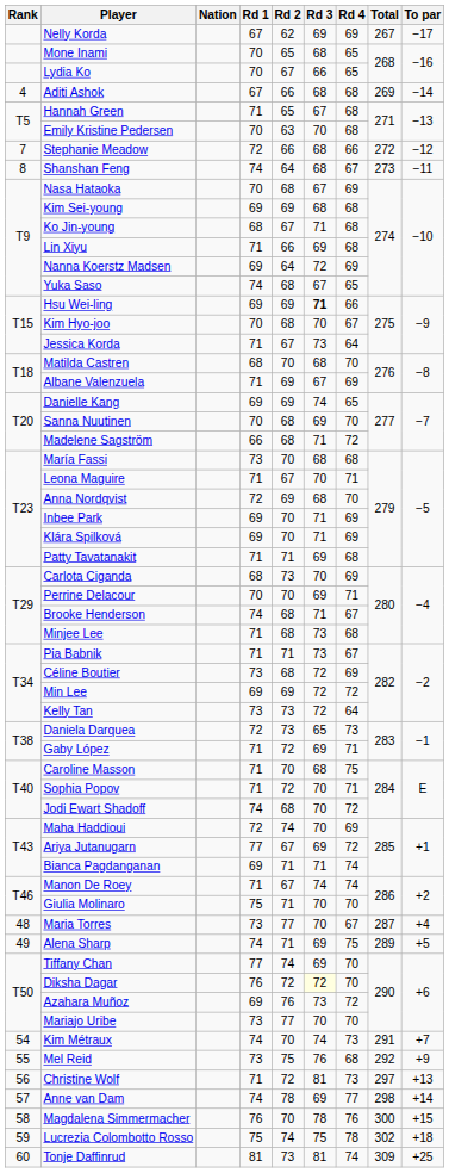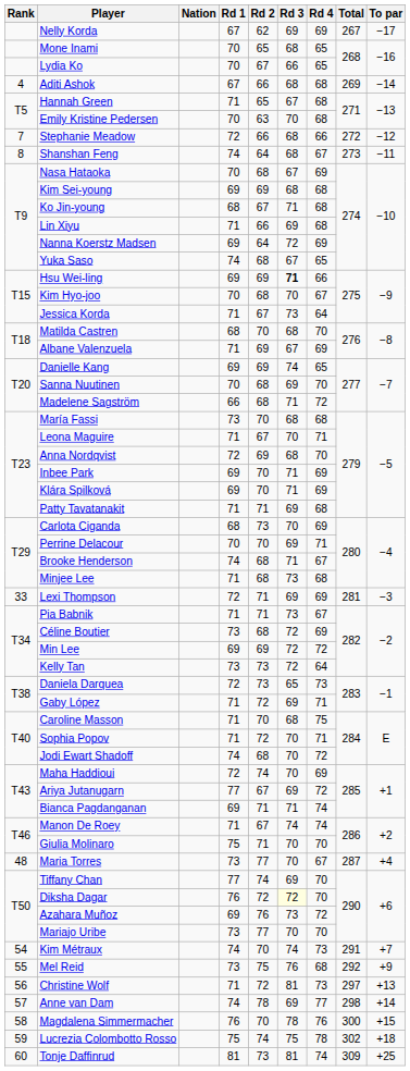 <table class="wikitable sortable" style="text-align:center">
 <tr>
 <th class=unsortable>Rank</th>
 <th>Player</th>
 <th>Nation</th>
 <th>Rd 1</th>
 <th>Rd 2</th>
 <th>Rd 3</th>
 <th>Rd 4</th>
 <th>Total</th>
 <th class=unsortable>To par</th>
 </tr>
 <tr>
 <td></td>
 <td align=left><a href='#'>Nelly Korda</a></td>
 <td align=left></td>
 <td>67</td>
 <td>62</td>
 <td>69</td>
 <td>69</td>
 <td>267</td>
 <td>−17</td>
 </tr>
 <tr>
 <td></td>
 <td align=left><a href='#'>Mone Inami</a></td>
 <td align=left></td>
 <td>70</td>
 <td>65</td>
 <td>68</td>
 <td>65</td>
 <td rowspan=2>268</td>
 <td rowspan=2>−16</td>
 </tr>
 <tr>
 <td></td>
 <td align=left><a href='#'>Lydia Ko</a></td>
 <td align=left></td>
 <td>70</td>
 <td>67</td>
 <td>66</td>
 <td>65</td>
 </tr>
 <tr>
 <td>4</td>
 <td align=left><a href='#'>Aditi Ashok</a></td>
 <td align=left></td>
 <td>67</td>
 <td>66</td>
 <td>68</td>
 <td>68</td>
 <td>269</td>
 <td>−14</td>
 </tr>
 <tr>
 <td rowspan="2">T5</td>
 <td align=left><a href='#'>Hannah Green</a></td>
 <td align=left></td>
 <td>71</td>
 <td>65</td>
 <td>67</td>
 <td>68</td>
 <td rowspan=2>271</td>
 <td rowspan=2>−13</td>
 </tr>
 <tr>
 <td align=left><a href='#'>Emily Kristine Pedersen</a></td>
 <td align=left></td>
 <td>70</td>
 <td>63</td>
 <td>70</td>
 <td>68</td>
 </tr>
 <tr>
 <td>7</td>
 <td align=left><a href='#'>Stephanie Meadow</a></td>
 <td align=left></td>
 <td>72</td>
 <td>66</td>
 <td>68</td>
 <td>66</td>
 <td>272</td>
 <td>−12</td>
 </tr>
 <tr>
 <td>8</td>
 <td align=left><a href='#'>Shanshan Feng</a></td>
 <td align=left></td>
 <td>74</td>
 <td>64</td>
 <td>68</td>
 <td>67</td>
 <td>273</td>
 <td>−11</td>
 </tr>
 <tr>
 <td rowspan="6">T9</td>
 <td align=left><a href='#'>Nasa Hataoka</a></td>
 <td align=left></td>
 <td>70</td>
 <td>68</td>
 <td>67</td>
 <td>69</td>
 <td rowspan=6>274</td>
 <td rowspan=6>−10</td>
 </tr>
 <tr>
 <td align=left><a href='#'>Kim Sei-young</a></td>
 <td align=left></td>
 <td>69</td>
 <td>69</td>
 <td>68</td>
 <td>68</td>
 </tr>
 <tr>
 <td align=left><a href='#'>Ko Jin-young</a></td>
 <td align=left></td>
 <td>68</td>
 <td>67</td>
 <td>71</td>
 <td>68</td>
 </tr>
 <tr>
 <td align=left><a href='#'>Lin Xiyu</a></td>
 <td align=left></td>
 <td>71</td>
 <td>66</td>
 <td>69</td>
 <td>68</td>
 </tr>
 <tr>
 <td align=left><a href='#'>Nanna Koerstz Madsen</a></td>
 <td align=left></td>
 <td>69</td>
 <td>64</td>
 <td>72</td>
 <td>69</td>
 </tr>
 <tr>
 <td align=left><a href='#'>Yuka Saso</a></td>
 <td align=left></td>
 <td>74</td>
 <td>68</td>
 <td>67</td>
 <td>65</td>
 </tr>
 <tr>
 <td rowspan="3">T15</td>
 <td align=left><a href='#'>Hsu Wei-ling</a></td>
 <td align=left></td>
 <td>69</td>
 <td>69</td>
 <td><strong>71</strong></td>
 <td>66</td>
 <td rowspan=3>275</td>
 <td rowspan=3>−9</td>
 </tr>
 <tr>
 <td align=left><a href='#'>Kim Hyo-joo</a></td>
 <td align=left></td>
 <td>70</td>
 <td>68</td>
 <td>70</td>
 <td>67</td>
 </tr>
 <tr>
 <td align=left><a href='#'>Jessica Korda</a></td>
 <td align=left></td>
 <td>71</td>
 <td>67</td>
 <td>73</td>
 <td>64</td>
 </tr>
 <tr>
 <td rowspan="2">T18</td>
 <td align=left><a href='#'>Matilda Castren</a></td>
 <td align=left></td>
 <td>68</td>
 <td>70</td>
 <td>68</td>
 <td>70</td>
 <td rowspan=2>276</td>
 <td rowspan=2>−8</td>
 </tr>
 <tr>
 <td align=left><a href='#'>Albane Valenzuela</a></td>
 <td align=left></td>
 <td>71</td>
 <td>69</td>
 <td>67</td>
 <td>69</td>
 </tr>
 <tr>
 <td rowspan="3">T20</td>
 <td align=left><a href='#'>Danielle Kang</a></td>
 <td align=left></td>
 <td>69</td>
 <td>69</td>
 <td>74</td>
 <td>65</td>
 <td rowspan=3>277</td>
 <td rowspan=3>−7</td>
 </tr>
 <tr>
 <td align=left><a href='#'>Sanna Nuutinen</a></td>
 <td align=left></td>
 <td>70</td>
 <td>68</td>
 <td>69</td>
 <td>70</td>
 </tr>
 <tr>
 <td align=left><a href='#'>Madelene Sagström</a></td>
 <td align=left></td>
 <td>66</td>
 <td>68</td>
 <td>71</td>
 <td>72</td>
 </tr>
 <tr>
 <td rowspan="6">T23</td>
 <td align=left><a href='#'>María Fassi</a></td>
 <td align=left></td>
 <td>73</td>
 <td>70</td>
 <td>68</td>
 <td>68</td>
 <td rowspan=6>279</td>
 <td rowspan=6>−5</td>
 </tr>
 <tr>
 <td align=left><a href='#'>Leona Maguire</a></td>
 <td align=left></td>
 <td>71</td>
 <td>67</td>
 <td>70</td>
 <td>71</td>
 </tr>
 <tr>
 <td align=left><a href='#'>Anna Nordqvist</a></td>
 <td align=left></td>
 <td>72</td>
 <td>69</td>
 <td>68</td>
 <td>70</td>
 </tr>
 <tr>
 <td align=left><a href='#'>Inbee Park</a></td>
 <td align=left></td>
 <td>69</td>
 <td>70</td>
 <td>71</td>
 <td>69</td>
 </tr>
 <tr>
 <td align=left><a href='#'>Klára Spilková</a></td>
 <td align=left></td>
 <td>69</td>
 <td>70</td>
 <td>71</td>
 <td>69</td>
 </tr>
 <tr>
 <td align=left><a href='#'>Patty Tavatanakit</a></td>
 <td align=left></td>
 <td>71</td>
 <td>71</td>
 <td>69</td>
 <td>68</td>
 </tr>
 <tr>
 <td rowspan="4">T29</td>
 <td align=left><a href='#'>Carlota Ciganda</a></td>
 <td align=left></td>
 <td>68</td>
 <td>73</td>
 <td>70</td>
 <td>69</td>
 <td rowspan=4>280</td>
 <td rowspan=4>−4</td>
 </tr>
 <tr>
 <td align=left><a href='#'>Perrine Delacour</a></td>
 <td align=left></td>
 <td>70</td>
 <td>70</td>
 <td>69</td>
 <td>71</td>
 </tr>
 <tr>
 <td align=left><a href='#'>Brooke Henderson</a></td>
 <td align=left></td>
 <td>74</td>
 <td>68</td>
 <td>71</td>
 <td>67</td>
 </tr>
 <tr>
 <td align=left><a href='#'>Minjee Lee</a></td>
 <td align=left></td>
 <td>71</td>
 <td>68</td>
 <td>73</td>
 <td>68</td>
 </tr>
 <tr>
+<td>33</td>
+<td align=left><a href='#'>Lexi Thompson</a></td>
+<td align=left></td>
+<td>72</td>
+<td>71</td>
+<td>69</td>
+<td>69</td>
+<td>281</td>
+<td>−3</td>
+</tr>
+<tr>
 <td rowspan="4">T34</td>
 <td align=left><a href='#'>Pia Babnik</a></td>
 <td align=left></td>
 <td>71</td>
 <td>71</td>
 <td>73</td>
 <td>67</td>
 <td rowspan=4>282</td>
 <td rowspan=4>−2</td>
 </tr>
 <tr>
 <td align=left><a href='#'>Céline Boutier</a></td>
 <td align=left></td>
 <td>73</td>
 <td>68</td>
 <td>72</td>
 <td>69</td>
 </tr>
 <tr>
 <td align=left><a href='#'>Min Lee</a></td>
 <td align=left></td>
 <td>69</td>
 <td>69</td>
 <td>72</td>
 <td>72</td>
 </tr>
 <tr>
 <td align=left><a href='#'>Kelly Tan</a></td>
 <td align=left></td>
 <td>73</td>
 <td>73</td>
 <td>72</td>
 <td>64</td>
 </tr>
 <tr>
 <td rowspan="2">T38</td>
 <td align=left><a href='#'>Daniela Darquea</a></td>
 <td align=left></td>
 <td>72</td>
 <td>73</td>
 <td>65</td>
 <td>73</td>
 <td rowspan=2>283</td>
 <td rowspan=2>−1</td>
 </tr>
 <tr>
 <td align=left><a href='#'>Gaby López</a></td>
 <td align=left></td>
 <td>71</td>
 <td>72</td>
 <td>69</td>
 <td>71</td>
 </tr>
 <tr>
 <td rowspan="3">T40</td>
 <td align=left><a href='#'>Caroline Masson</a></td>
 <td align=left></td>
 <td>71</td>
 <td>70</td>
 <td>68</td>
 <td>75</td>
 <td rowspan=3>284</td>
 <td rowspan=3>E</td>
 </tr>
 <tr>
 <td align=left><a href='#'>Sophia Popov</a></td>
 <td align=left></td>
 <td>71</td>
 <td>72</td>
 <td>70</td>
 <td>71</td>
 </tr>
 <tr>
 <td align=left><a href='#'>Jodi Ewart Shadoff</a></td>
 <td align=left></td>
 <td>74</td>
 <td>68</td>
 <td>70</td>
 <td>72</td>
 </tr>
 <tr>
 <td rowspan="3">T43</td>
 <td align=left><a href='#'>Maha Haddioui</a></td>
 <td align=left></td>
 <td>72</td>
 <td>74</td>
 <td>70</td>
 <td>69</td>
 <td rowspan=3>285</td>
 <td rowspan=3>+1</td>
 </tr>
 <tr>
 <td align=left><a href='#'>Ariya Jutanugarn</a></td>
 <td align=left></td>
 <td>77</td>
 <td>67</td>
 <td>69</td>
 <td>72</td>
 </tr>
 <tr>
 <td align=left><a href='#'>Bianca Pagdanganan</a></td>
 <td align=left></td>
 <td>69</td>
 <td>71</td>
 <td>71</td>
 <td>74</td>
 </tr>
 <tr>
 <td rowspan=2>T46</td>
 <td align=left><a href='#'>Manon De Roey</a></td>
 <td align=left></td>
 <td>71</td>
 <td>67</td>
 <td>74</td>
 <td>74</td>
 <td rowspan=2>286</td>
 <td rowspan=2>+2</td>
 </tr>
 <tr>
 <td align=left><a href='#'>Giulia Molinaro</a></td>
 <td align=left></td>
 <td>75</td>
 <td>71</td>
 <td>70</td>
 <td>70</td>
 </tr>
 <tr>
 <td>48</td>
 <td align=left><a href='#'>Maria Torres</a></td>
 <td align=left></td>
 <td>73</td>
 <td>77</td>
 <td>70</td>
 <td>67</td>
 <td>287</td>
 <td>+4</td>
 </tr>
 <tr>
-<td>49</td>
-<td align=left><a href='#'>Alena Sharp</a></td>
-<td align=left></td>
-<td>74</td>
-<td>71</td>
-<td>69</td>
-<td>75</td>
-<td>289</td>
-<td>+5</td>
-</tr>
-<tr>
 <td rowspan=4>T50</td>
 <td align=left><a href='#'>Tiffany Chan</a></td>
 <td align=left></td>
 <td>77</td>
 <td>74</td>
 <td>69</td>
 <td>70</td>
 <td rowspan=4>290</td>
 <td rowspan=4>+6</td>
 </tr>
 <tr>
 <td align=left><a href='#'>Diksha Dagar</a></td>
 <td align=left></td>
 <td>76</td>
 <td>72</td>
 <td style="background: lightyellow;">72</td>
 <td>70</td>
 </tr>
 <tr>
 <td align=left><a href='#'>Azahara Muñoz</a></td>
 <td align=left></td>
 <td>69</td>
 <td>76</td>
 <td>73</td>
 <td>72</td>
 </tr>
 <tr>
 <td align=left><a href='#'>Mariajo Uribe</a></td>
 <td align=left></td>
 <td>73</td>
 <td>77</td>
 <td>70</td>
 <td>70</td>
 </tr>
 <tr>
 <td>54</td>
 <td align=left><a href='#'>Kim Métraux</a></td>
 <td align=left></td>
 <td>74</td>
 <td>70</td>
 <td>74</td>
 <td>73</td>
 <td>291</td>
 <td>+7</td>
 </tr>
 <tr>
 <td>55</td>
 <td align=left><a href='#'>Mel Reid</a></td>
 <td align=left></td>
 <td>73</td>
 <td>75</td>
 <td>76</td>
 <td>68</td>
 <td>292</td>
 <td>+9</td>
 </tr>
 <tr>
 <td>56</td>
 <td align=left><a href='#'>Christine Wolf</a></td>
 <td align=left></td>
 <td>71</td>
 <td>72</td>
 <td>81</td>
 <td>73</td>
 <td>297</td>
 <td>+13</td>
 </tr>
 <tr>
 <td>57</td>
 <td align=left><a href='#'>Anne van Dam</a></td>
 <td align=left></td>
 <td>74</td>
 <td>78</td>
 <td>69</td>
 <td>77</td>
 <td>298</td>
 <td>+14</td>
 </tr>
 <tr>
 <td>58</td>
 <td align=left><a href='#'>Magdalena Simmermacher</a></td>
 <td align=left></td>
 <td>76</td>
 <td>70</td>
 <td>78</td>
 <td>76</td>
 <td>300</td>
 <td>+15</td>
 </tr>
 <tr>
 <td>59</td>
 <td align=left><a href='#'>Lucrezia Colombotto Rosso</a></td>
 <td align=left></td>
 <td>75</td>
 <td>74</td>
 <td>75</td>
 <td>78</td>
 <td>302</td>
 <td>+18</td>
 </tr>
 <tr>
 <td>60</td>
 <td align=left><a href='#'>Tonje Daffinrud</a></td>
 <td align=left></td>
 <td>81</td>
 <td>73</td>
 <td>81</td>
 <td>74</td>
 <td>309</td>
 <td>+25</td>
 </tr>
 </table>
